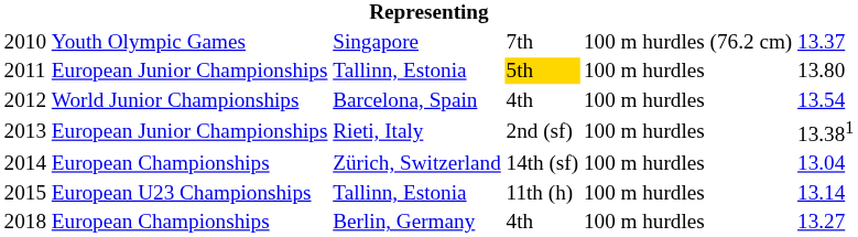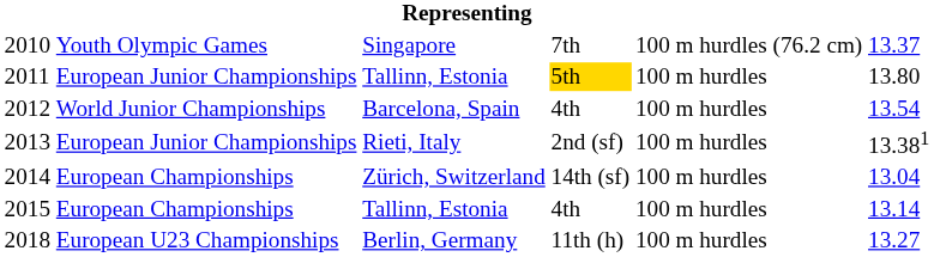 <table>
 <tr>
 <th colspan="6">Representing </th>
 </tr>
 <tr>
 <td>2010</td>
 <td><a href='#'>Youth Olympic Games</a></td>
 <td><a href='#'>Singapore</a></td>
 <td>7th</td>
 <td>100 m hurdles (76.2 cm)</td>
 <td><a href='#'>13.37</a></td>
 </tr>
 <tr>
 <td>2011</td>
 <td><a href='#'>European Junior Championships</a></td>
 <td><a href='#'>Tallinn, Estonia</a></td>
 <td style="background: gold;">5th</td>
 <td>100 m hurdles</td>
 <td>13.80</td>
 </tr>
 <tr>
 <td>2012</td>
 <td><a href='#'>World Junior Championships</a></td>
 <td><a href='#'>Barcelona, Spain</a></td>
 <td>4th</td>
 <td>100 m hurdles</td>
 <td><a href='#'>13.54</a></td>
 </tr>
 <tr>
 <td>2013</td>
 <td><a href='#'>European Junior Championships</a></td>
 <td><a href='#'>Rieti, Italy</a></td>
 <td>2nd (sf)</td>
 <td>100 m hurdles</td>
 <td>13.38<sup>1</sup></td>
 </tr>
 <tr>
 <td>2014</td>
 <td><a href='#'>European Championships</a></td>
 <td><a href='#'>Zürich, Switzerland</a></td>
 <td>14th (sf)</td>
 <td>100 m hurdles</td>
 <td><a href='#'>13.04</a></td>
 </tr>
 <tr>
 <td>2015</td>
-<td><a href='#'>European U23 Championships</a></td>
+<td><a href='#'>European Championships</a></td>
 <td><a href='#'>Tallinn, Estonia</a></td>
-<td>11th (h)</td>
+<td>4th</td>
 <td>100 m hurdles</td>
 <td><a href='#'>13.14</a></td>
 </tr>
 <tr>
 <td>2018</td>
-<td><a href='#'>European Championships</a></td>
+<td><a href='#'>European U23 Championships</a></td>
 <td><a href='#'>Berlin, Germany</a></td>
-<td>4th</td>
+<td>11th (h)</td>
 <td>100 m hurdles</td>
 <td><a href='#'>13.27</a></td>
 </tr>
 </table>
